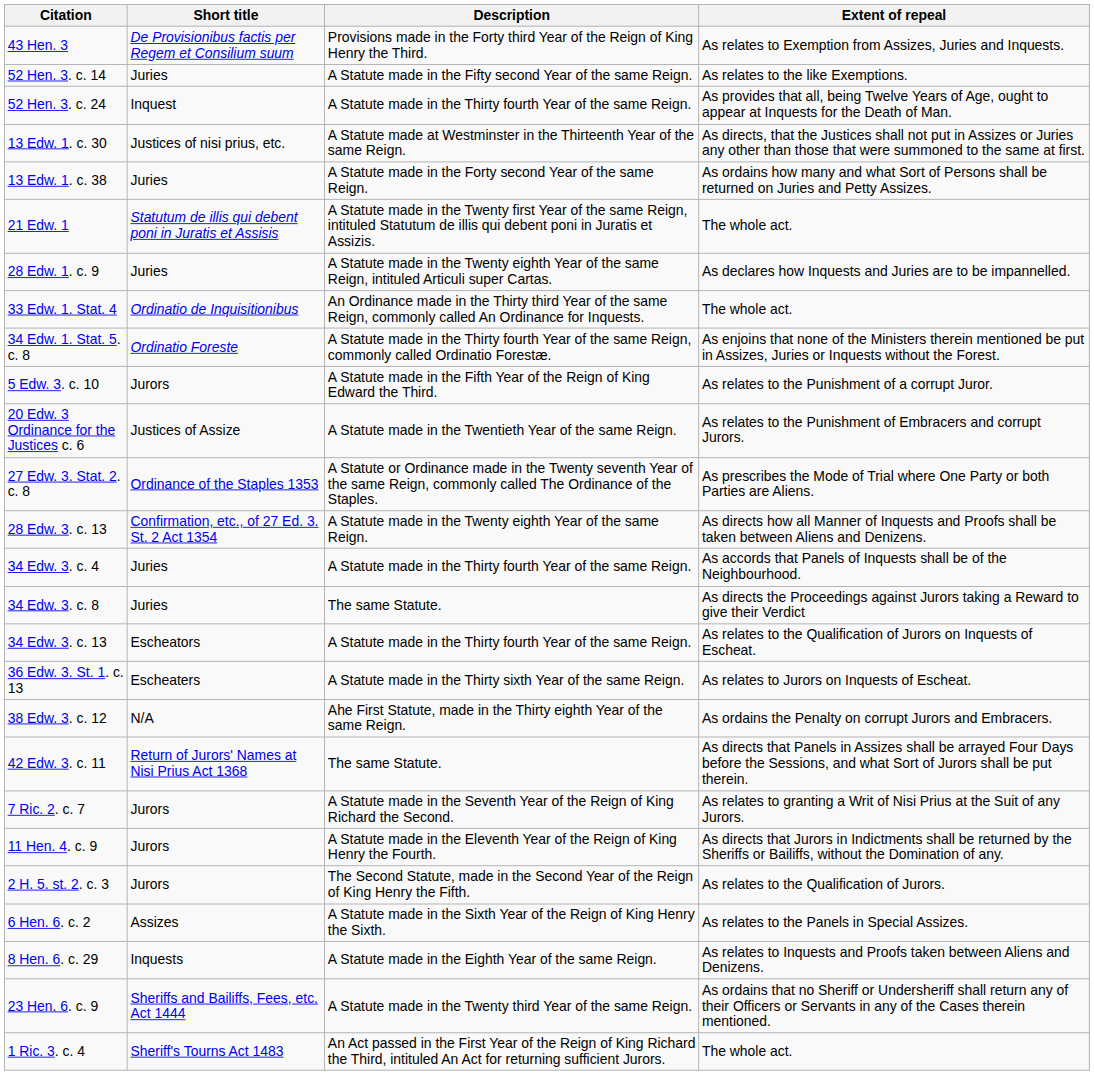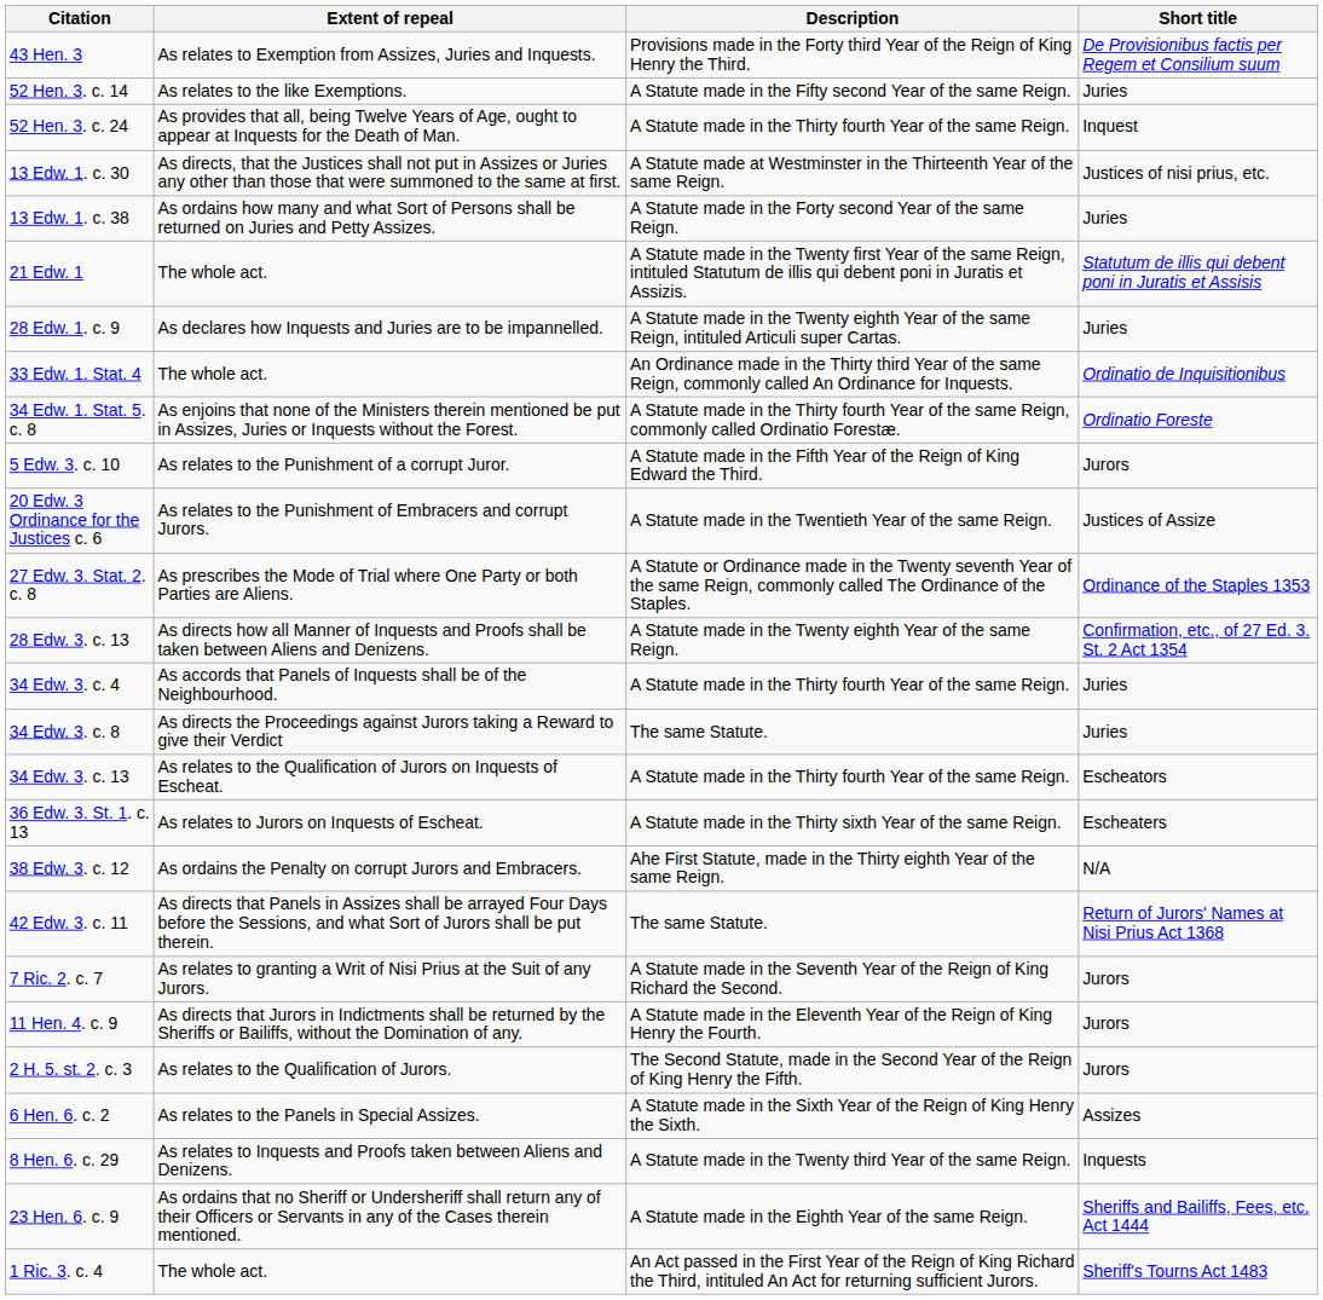 <table class="wikitable">
 <tr>
 <th>Citation</th>
+<th>Extent of repeal</th>
+<th>Description</th>
 <th>Short title</th>
-<th>Description</th>
-<th>Extent of repeal</th>
 </tr>
 <tr>
 <td><a href='#'>43 Hen. 3</a></td>
+<td>As relates to Exemption from Assizes, Juries and Inquests.</td>
+<td>Provisions made in the Forty third Year of the Reign of King Henry the Third.</td>
 <td><em><a href='#'>De Provisionibus factis per Regem et Consilium suum</a></em></td>
-<td>Provisions made in the Forty third Year of the Reign of King Henry the Third.</td>
-<td>As relates to Exemption from Assizes, Juries and Inquests.</td>
 </tr>
 <tr>
 <td><a href='#'>52 Hen. 3</a>. c. 14</td>
+<td>As relates to the like Exemptions.</td>
+<td>A Statute made in the Fifty second Year of the same Reign.</td>
 <td>Juries</td>
-<td>A Statute made in the Fifty second Year of the same Reign.</td>
-<td>As relates to the like Exemptions.</td>
 </tr>
 <tr>
 <td><a href='#'>52 Hen. 3</a>. c. 24</td>
+<td>As provides that all, being Twelve Years of Age, ought to appear at Inquests for the Death of Man.</td>
+<td>A Statute made in the Thirty fourth Year of the same Reign.</td>
 <td>Inquest</td>
-<td>A Statute made in the Thirty fourth Year of the same Reign.</td>
-<td>As provides that all, being Twelve Years of Age, ought to appear at Inquests for the Death of Man.</td>
 </tr>
 <tr>
 <td><a href='#'>13 Edw. 1</a>. c. 30</td>
+<td>As directs, that the Justices shall not put in Assizes or Juries any other than those that were summoned to the same at first.</td>
+<td>A Statute made at Westminster in the Thirteenth Year of the same Reign.</td>
 <td>Justices of nisi prius, etc.</td>
-<td>A Statute made at Westminster in the Thirteenth Year of the same Reign.</td>
-<td>As directs, that the Justices shall not put in Assizes or Juries any other than those that were summoned to the same at first.</td>
 </tr>
 <tr>
 <td><a href='#'>13 Edw. 1</a>. c. 38</td>
+<td>As ordains how many and what Sort of Persons shall be returned on Juries and Petty Assizes.</td>
+<td>A Statute made in the Forty second Year of the same Reign.</td>
 <td>Juries</td>
-<td>A Statute made in the Forty second Year of the same Reign.</td>
-<td>As ordains how many and what Sort of Persons shall be returned on Juries and Petty Assizes.</td>
 </tr>
 <tr>
 <td><a href='#'>21 Edw. 1</a></td>
+<td>The whole act.</td>
+<td>A Statute made in the Twenty first  Year of the same Reign, intituled Statutum de illis qui debent poni in Juratis et Assizis.</td>
 <td><em><a href='#'>Statutum de illis qui debent poni in Juratis et Assisis</a></em></td>
-<td>A Statute made in the Twenty first  Year of the same Reign, intituled Statutum de illis qui debent poni in Juratis et Assizis.</td>
-<td>The whole act.</td>
 </tr>
 <tr>
 <td><a href='#'>28 Edw. 1</a>. c. 9</td>
+<td>As declares how Inquests and Juries are to be impannelled.</td>
+<td>A Statute made in the Twenty eighth Year of the same Reign, intituled Articuli super Cartas.</td>
 <td>Juries</td>
-<td>A Statute made in the Twenty eighth Year of the same Reign, intituled Articuli super Cartas.</td>
-<td>As declares how Inquests and Juries are to be impannelled.</td>
 </tr>
 <tr>
 <td><a href='#'>33 Edw. 1. Stat. 4</a></td>
+<td>The whole act.</td>
+<td>An Ordinance made in the Thirty third Year of the same Reign, commonly called An Ordinance for Inquests.</td>
 <td><em><a href='#'>Ordinatio de Inquisitionibus</a></em></td>
-<td>An Ordinance made in the Thirty third Year of the same Reign, commonly called An Ordinance for Inquests.</td>
-<td>The whole act.</td>
 </tr>
 <tr>
 <td><a href='#'>34 Edw. 1. Stat. 5</a>. c. 8</td>
+<td>As enjoins that none of the Ministers therein mentioned be put in Assizes, Juries or Inquests without the Forest.</td>
+<td>A Statute made in the Thirty fourth Year of the same Reign, commonly called Ordinatio Forestæ.</td>
 <td><em><a href='#'>Ordinatio Foreste</a></em></td>
-<td>A Statute made in the Thirty fourth Year of the same Reign, commonly called Ordinatio Forestæ.</td>
-<td>As enjoins that none of the Ministers therein mentioned be put in Assizes, Juries or Inquests without the Forest.</td>
 </tr>
 <tr>
 <td><a href='#'>5 Edw. 3</a>. c. 10</td>
+<td>As relates to the Punishment of a corrupt Juror.</td>
+<td>A Statute made in the Fifth Year of the Reign of King Edward the Third.</td>
 <td>Jurors</td>
-<td>A Statute made in the Fifth Year of the Reign of King Edward the Third.</td>
-<td>As relates to the Punishment of a corrupt Juror.</td>
 </tr>
 <tr>
 <td><a href='#'>20 Edw. 3</a><br><a href='#'>Ordinance for the Justices</a> c. 6</td>
+<td>As relates to the Punishment of Embracers and corrupt Jurors.</td>
+<td>A Statute made in the Twentieth Year of the same Reign.</td>
 <td>Justices of Assize</td>
-<td>A Statute made in the Twentieth Year of the same Reign.</td>
-<td>As relates to the Punishment of Embracers and corrupt Jurors.</td>
 </tr>
 <tr>
 <td><a href='#'>27 Edw. 3. Stat. 2</a>. c. 8</td>
+<td>As prescribes the Mode of Trial where One Party or both Parties are Aliens.</td>
+<td>A Statute or Ordinance made in the Twenty seventh Year of the same Reign, commonly called The Ordinance of the Staples.</td>
 <td><a href='#'>Ordinance of the Staples 1353</a></td>
-<td>A Statute or Ordinance made in the Twenty seventh Year of the same Reign, commonly called The Ordinance of the Staples.</td>
-<td>As prescribes the Mode of Trial where One Party or both Parties are Aliens.</td>
 </tr>
 <tr>
 <td><a href='#'>28 Edw. 3</a>. c. 13</td>
+<td>As directs how all Manner of Inquests and Proofs shall be taken between Aliens and Denizens.</td>
+<td>A Statute made in the Twenty eighth Year of the same Reign.</td>
 <td><a href='#'>Confirmation, etc., of 27 Ed. 3. St. 2 Act 1354</a></td>
-<td>A Statute made in the Twenty eighth Year of the same Reign.</td>
-<td>As directs how all Manner of Inquests and Proofs shall be taken between Aliens and Denizens.</td>
 </tr>
 <tr>
 <td><a href='#'>34 Edw. 3</a>. c. 4</td>
+<td>As accords that Panels of Inquests shall be of the Neighbourhood.</td>
+<td>A Statute made in the Thirty fourth Year of the same Reign.</td>
 <td>Juries</td>
-<td>A Statute made in the Thirty fourth Year of the same Reign.</td>
-<td>As accords that Panels of Inquests shall be of the Neighbourhood.</td>
 </tr>
 <tr>
 <td><a href='#'>34 Edw. 3</a>. c. 8</td>
+<td>As directs the Proceedings against Jurors taking a Reward to give their Verdict</td>
+<td>The same Statute.</td>
 <td>Juries</td>
-<td>The same Statute.</td>
-<td>As directs the Proceedings against Jurors taking a Reward to give their Verdict</td>
 </tr>
 <tr>
 <td><a href='#'>34 Edw. 3</a>. c. 13</td>
+<td>As relates to the Qualification of Jurors on Inquests of Escheat.</td>
+<td>A Statute made in the Thirty fourth Year of the same Reign.</td>
 <td>Escheators</td>
-<td>A Statute made in the Thirty fourth Year of the same Reign.</td>
-<td>As relates to the Qualification of Jurors on Inquests of Escheat.</td>
 </tr>
 <tr>
 <td><a href='#'>36 Edw. 3. St. 1</a>. c. 13</td>
+<td>As relates to Jurors on Inquests of Escheat.</td>
+<td>A Statute made in the Thirty sixth Year of the same Reign.</td>
 <td>Escheaters</td>
-<td>A Statute made in the Thirty sixth Year of the same Reign.</td>
-<td>As relates to Jurors on Inquests of Escheat.</td>
 </tr>
 <tr>
 <td><a href='#'>38 Edw. 3</a>. c. 12</td>
+<td>As ordains the Penalty on corrupt Jurors and Embracers.</td>
+<td>Ahe First Statute, made in the Thirty eighth Year of the same Reign.</td>
 <td>N/A</td>
-<td>Ahe First Statute, made in the Thirty eighth Year of the same Reign.</td>
-<td>As ordains the Penalty on corrupt Jurors and Embracers.</td>
 </tr>
 <tr>
 <td><a href='#'>42 Edw. 3</a>. c. 11</td>
+<td>As directs that Panels in Assizes shall be arrayed Four Days before the Sessions, and what Sort of Jurors shall be put therein.</td>
+<td>The same Statute.</td>
 <td><a href='#'>Return of Jurors' Names at Nisi Prius Act 1368</a></td>
-<td>The same Statute.</td>
-<td>As directs that Panels in Assizes shall be arrayed Four Days before the Sessions, and what Sort of Jurors shall be put therein.</td>
 </tr>
 <tr>
 <td><a href='#'>7 Ric. 2</a>. c. 7</td>
+<td>As relates to granting a Writ of Nisi Prius at the Suit of any Jurors.</td>
+<td>A Statute made in the Seventh Year of the Reign of King Richard the Second.</td>
 <td>Jurors</td>
-<td>A Statute made in the Seventh Year of the Reign of King Richard the Second.</td>
-<td>As relates to granting a Writ of Nisi Prius at the Suit of any Jurors.</td>
 </tr>
 <tr>
 <td><a href='#'>11 Hen. 4</a>. c. 9</td>
+<td>As directs that Jurors in Indictments shall be returned by the Sheriffs or Bailiffs, without the Domination of any.</td>
+<td>A Statute made in the Eleventh Year of the Reign of King Henry the Fourth.</td>
 <td>Jurors</td>
-<td>A Statute made in the Eleventh Year of the Reign of King Henry the Fourth.</td>
-<td>As directs that Jurors in Indictments shall be returned by the Sheriffs or Bailiffs, without the Domination of any.</td>
 </tr>
 <tr>
 <td><a href='#'>2 H. 5. st. 2</a>. c. 3</td>
+<td>As relates to the Qualification of Jurors.</td>
+<td>The Second Statute, made in the Second Year of the Reign of King Henry the Fifth.</td>
 <td>Jurors</td>
-<td>The Second Statute, made in the Second Year of the Reign of King Henry the Fifth.</td>
-<td>As relates to the Qualification of Jurors.</td>
 </tr>
 <tr>
 <td><a href='#'>6 Hen. 6</a>. c. 2</td>
+<td>As relates to the Panels in Special Assizes.</td>
+<td>A Statute made in the Sixth Year of the Reign of King Henry the Sixth.</td>
 <td>Assizes</td>
-<td>A Statute made in the Sixth Year of the Reign of King Henry the Sixth.</td>
-<td>As relates to the Panels in Special Assizes.</td>
 </tr>
 <tr>
 <td><a href='#'>8 Hen. 6</a>. c. 29</td>
+<td>As relates to Inquests and Proofs taken between Aliens and Denizens.</td>
+<td>A Statute made in the Twenty third Year of the same Reign.</td>
 <td>Inquests</td>
-<td>A Statute made in the Eighth Year of the same Reign.</td>
-<td>As relates to Inquests and Proofs taken between Aliens and Denizens.</td>
 </tr>
 <tr>
 <td><a href='#'>23 Hen. 6</a>. c. 9</td>
+<td>As ordains that no Sheriff or Undersheriff shall return any of their Officers or Servants in any of the Cases therein mentioned.</td>
+<td>A Statute made in the Eighth Year of the same Reign.</td>
 <td><a href='#'>Sheriffs and Bailiffs, Fees, etc. Act 1444</a></td>
-<td>A Statute made in the Twenty third Year of the same Reign.</td>
-<td>As ordains that no Sheriff or Undersheriff shall return any of their Officers or Servants in any of the Cases therein mentioned.</td>
 </tr>
 <tr>
 <td><a href='#'>1 Ric. 3</a>. c. 4</td>
+<td>The whole act.</td>
+<td>An Act passed in the First Year of the Reign of King Richard the Third, intituled An Act for returning sufficient Jurors.</td>
 <td><a href='#'>Sheriff's Tourns Act 1483</a></td>
-<td>An Act passed in the First Year of the Reign of King Richard the Third, intituled An Act for returning sufficient Jurors.</td>
-<td>The whole act.</td>
 </tr>
 </table>
